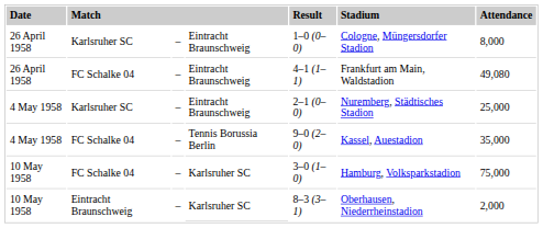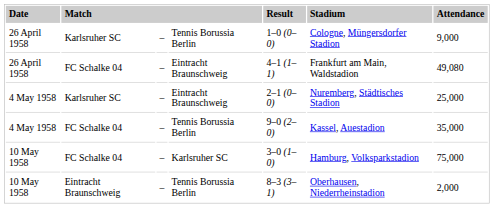 <table style="border:1px solid #bbb;background:#fff;" cellpadding="5" cellspacing="2" width="90%">
 <tr style="background:#ccc;font-weight:bold">
 <td>Date</td>
 <td colspan="3">Match</td>
 <td>Result</td>
 <td>Stadium</td>
 <td>Attendance</td>
 </tr>
 <tr>
 <td style="border-bottom:1px solid #ccc">26 April 1958</td>
 <td style="border-bottom:1px solid #ccc">Karlsruher SC</td>
 <td style="border-bottom:1px solid #ccc">–</td>
-<td style="border-bottom:1px solid #ccc">Eintracht Braunschweig</td>
+<td style="border-bottom:1px solid #ccc">Tennis Borussia Berlin</td>
 <td style="border-bottom:1px solid #ccc">1–0 <em>(0–0)</em></td>
 <td style="border-bottom:1px solid #ccc"><a href='#'>Cologne</a>, <a href='#'>Müngersdorfer Stadion</a></td>
-<td style="border-bottom:1px solid #ccc">8,000</td>
+<td style="border-bottom:1px solid #ccc">9,000</td>
 </tr>
 <tr>
 <td style="border-bottom:1px solid #ccc">26 April 1958</td>
 <td style="border-bottom:1px solid #ccc">FC Schalke 04</td>
 <td style="border-bottom:1px solid #ccc">–</td>
 <td style="border-bottom:1px solid #ccc">Eintracht Braunschweig</td>
 <td style="border-bottom:1px solid #ccc">4–1 <em>(1–1)</em></td>
 <td style="border-bottom:1px solid #ccc">Frankfurt am Main, Waldstadion</td>
 <td style="border-bottom:1px solid #ccc">49,080</td>
 </tr>
 <tr>
 <td style="border-bottom:1px solid #ccc">4 May 1958</td>
 <td style="border-bottom:1px solid #ccc">Karlsruher SC</td>
 <td style="border-bottom:1px solid #ccc">–</td>
 <td style="border-bottom:1px solid #ccc">Eintracht Braunschweig</td>
 <td style="border-bottom:1px solid #ccc">2–1 <em>(0–0)</em></td>
 <td style="border-bottom:1px solid #ccc"><a href='#'>Nuremberg</a>, <a href='#'>Städtisches Stadion</a></td>
 <td style="border-bottom:1px solid #ccc">25,000</td>
 </tr>
 <tr>
 <td style="border-bottom:1px solid #ccc">4 May 1958</td>
 <td style="border-bottom:1px solid #ccc">FC Schalke 04</td>
 <td style="border-bottom:1px solid #ccc">–</td>
 <td style="border-bottom:1px solid #ccc">Tennis Borussia Berlin</td>
 <td style="border-bottom:1px solid #ccc">9–0 <em>(2–0)</em></td>
 <td style="border-bottom:1px solid #ccc"><a href='#'>Kassel</a>, <a href='#'>Auestadion</a></td>
 <td style="border-bottom:1px solid #ccc">35,000</td>
 </tr>
 <tr>
 <td style="border-bottom:1px solid #ccc">10 May 1958</td>
 <td style="border-bottom:1px solid #ccc">FC Schalke 04</td>
 <td style="border-bottom:1px solid #ccc">–</td>
 <td style="border-bottom:1px solid #ccc">Karlsruher SC</td>
 <td style="border-bottom:1px solid #ccc">3–0 <em>(1–0)</em></td>
 <td style="border-bottom:1px solid #ccc"><a href='#'>Hamburg</a>, <a href='#'>Volksparkstadion</a></td>
 <td style="border-bottom:1px solid #ccc">75,000</td>
 </tr>
 <tr>
 <td>10 May 1958</td>
 <td>Eintracht Braunschweig</td>
 <td>–</td>
-<td style="border-bottom:1px solid #ccc">Karlsruher SC</td>
+<td>Tennis Borussia Berlin</td>
 <td>8–3 <em>(3–1)</em></td>
 <td><a href='#'>Oberhausen</a>, <a href='#'>Niederrheinstadion</a></td>
 <td>2,000</td>
 </tr>
 </table>
